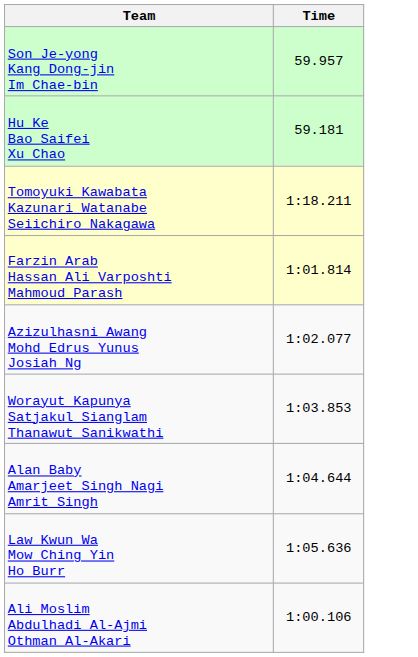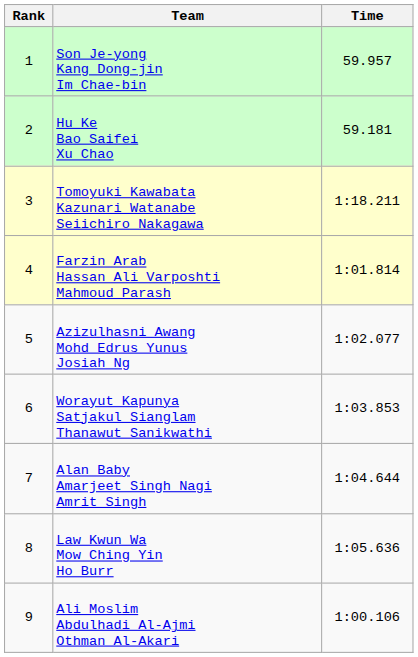 <table class=wikitable style="text-align:center">
 <tr>
+<th width=40>Rank</th>
 <th width=250>Team</th>
 <th width=80>Time</th>
 </tr>
 <tr bgcolor="ccffcc">
+<td>1</td>
 <td align=left><br><a href='#'>Son Je-yong</a><br><a href='#'>Kang Dong-jin</a><br><a href='#'>Im Chae-bin</a></td>
 <td>59.957</td>
 </tr>
 <tr bgcolor="ccffcc">
+<td>2</td>
 <td align=left><br><a href='#'>Hu Ke</a><br><a href='#'>Bao Saifei</a><br><a href='#'>Xu Chao</a></td>
 <td>59.181</td>
 </tr>
 <tr bgcolor="#ffffcc">
+<td>3</td>
 <td align=left><br><a href='#'>Tomoyuki Kawabata</a><br><a href='#'>Kazunari Watanabe</a><br><a href='#'>Seiichiro Nakagawa</a></td>
 <td>1:18.211</td>
 </tr>
 <tr bgcolor="#ffffcc">
+<td>4</td>
 <td align=left><br><a href='#'>Farzin Arab</a><br><a href='#'>Hassan Ali Varposhti</a><br><a href='#'>Mahmoud Parash</a></td>
 <td>1:01.814</td>
 </tr>
 <tr>
+<td>5</td>
 <td align=left><br><a href='#'>Azizulhasni Awang</a><br><a href='#'>Mohd Edrus Yunus</a><br><a href='#'>Josiah Ng</a></td>
 <td>1:02.077</td>
 </tr>
 <tr>
+<td>6</td>
 <td align=left><br><a href='#'>Worayut Kapunya</a><br><a href='#'>Satjakul Sianglam</a><br><a href='#'>Thanawut Sanikwathi</a></td>
 <td>1:03.853</td>
 </tr>
 <tr>
+<td>7</td>
 <td align=left><br><a href='#'>Alan Baby</a><br><a href='#'>Amarjeet Singh Nagi</a><br><a href='#'>Amrit Singh</a></td>
 <td>1:04.644</td>
 </tr>
 <tr>
+<td>8</td>
 <td align=left><br><a href='#'>Law Kwun Wa</a><br><a href='#'>Mow Ching Yin</a><br><a href='#'>Ho Burr</a></td>
 <td>1:05.636</td>
 </tr>
 <tr>
+<td>9</td>
 <td align=left><br><a href='#'>Ali Moslim</a><br><a href='#'>Abdulhadi Al-Ajmi</a><br><a href='#'>Othman Al-Akari</a></td>
 <td>1:00.106</td>
 </tr>
 </table>
